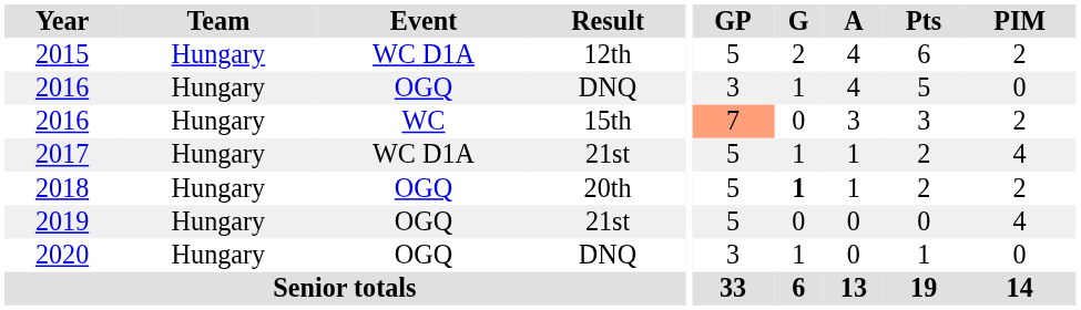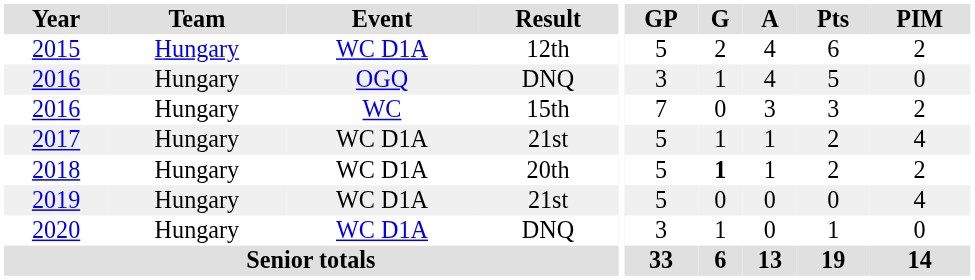 <table border="0" cellpadding="1" cellspacing="0" ID="Table3" style="text-align:center; width:40em">
 <tr ALIGN="center" bgcolor="#e0e0e0">
 <th>Year</th>
 <th>Team</th>
 <th>Event</th>
 <th>Result</th>
 <th rowspan="99" bgcolor="#ffffff"></th>
 <th>GP</th>
 <th>G</th>
 <th>A</th>
 <th>Pts</th>
 <th>PIM</th>
 </tr>
 <tr>
 <td><a href='#'>2015</a></td>
 <td><a href='#'>Hungary</a></td>
 <td><a href='#'>WC D1A</a></td>
 <td>12th</td>
 <td>5</td>
 <td>2</td>
 <td>4</td>
 <td>6</td>
 <td>2</td>
 </tr>
 <tr bgcolor="#f0f0f0">
 <td><a href='#'>2016</a></td>
 <td>Hungary</td>
 <td><a href='#'>OGQ</a></td>
 <td>DNQ</td>
 <td>3</td>
 <td>1</td>
 <td>4</td>
 <td>5</td>
 <td>0</td>
 </tr>
 <tr>
 <td><a href='#'>2016</a></td>
 <td>Hungary</td>
 <td><a href='#'>WC</a></td>
 <td>15th</td>
-<td style="background: lightsalmon;">7</td>
+<td>7</td>
 <td>0</td>
 <td>3</td>
 <td>3</td>
 <td>2</td>
 </tr>
 <tr bgcolor="#f0f0f0">
 <td><a href='#'>2017</a></td>
 <td>Hungary</td>
 <td>WC D1A</td>
 <td>21st</td>
 <td>5</td>
 <td>1</td>
 <td>1</td>
 <td>2</td>
 <td>4</td>
 </tr>
 <tr>
 <td><a href='#'>2018</a></td>
 <td>Hungary</td>
-<td><a href='#'>OGQ</a></td>
+<td>WC D1A</td>
 <td>20th</td>
 <td>5</td>
 <td><strong>1</strong></td>
 <td>1</td>
 <td>2</td>
 <td>2</td>
 </tr>
 <tr bgcolor="#f0f0f0">
 <td><a href='#'>2019</a></td>
 <td>Hungary</td>
-<td>OGQ</td>
+<td>WC D1A</td>
 <td>21st</td>
 <td>5</td>
 <td>0</td>
 <td>0</td>
 <td>0</td>
 <td>4</td>
 </tr>
 <tr>
 <td><a href='#'>2020</a></td>
 <td>Hungary</td>
-<td>OGQ</td>
+<td><a href='#'>WC D1A</a></td>
 <td>DNQ</td>
 <td>3</td>
 <td>1</td>
 <td>0</td>
 <td>1</td>
 <td>0</td>
 </tr>
 <tr bgcolor="#e0e0e0">
 <th colspan="4">Senior totals</th>
 <th>33</th>
 <th>6</th>
 <th>13</th>
 <th>19</th>
 <th>14</th>
 </tr>
 </table>
